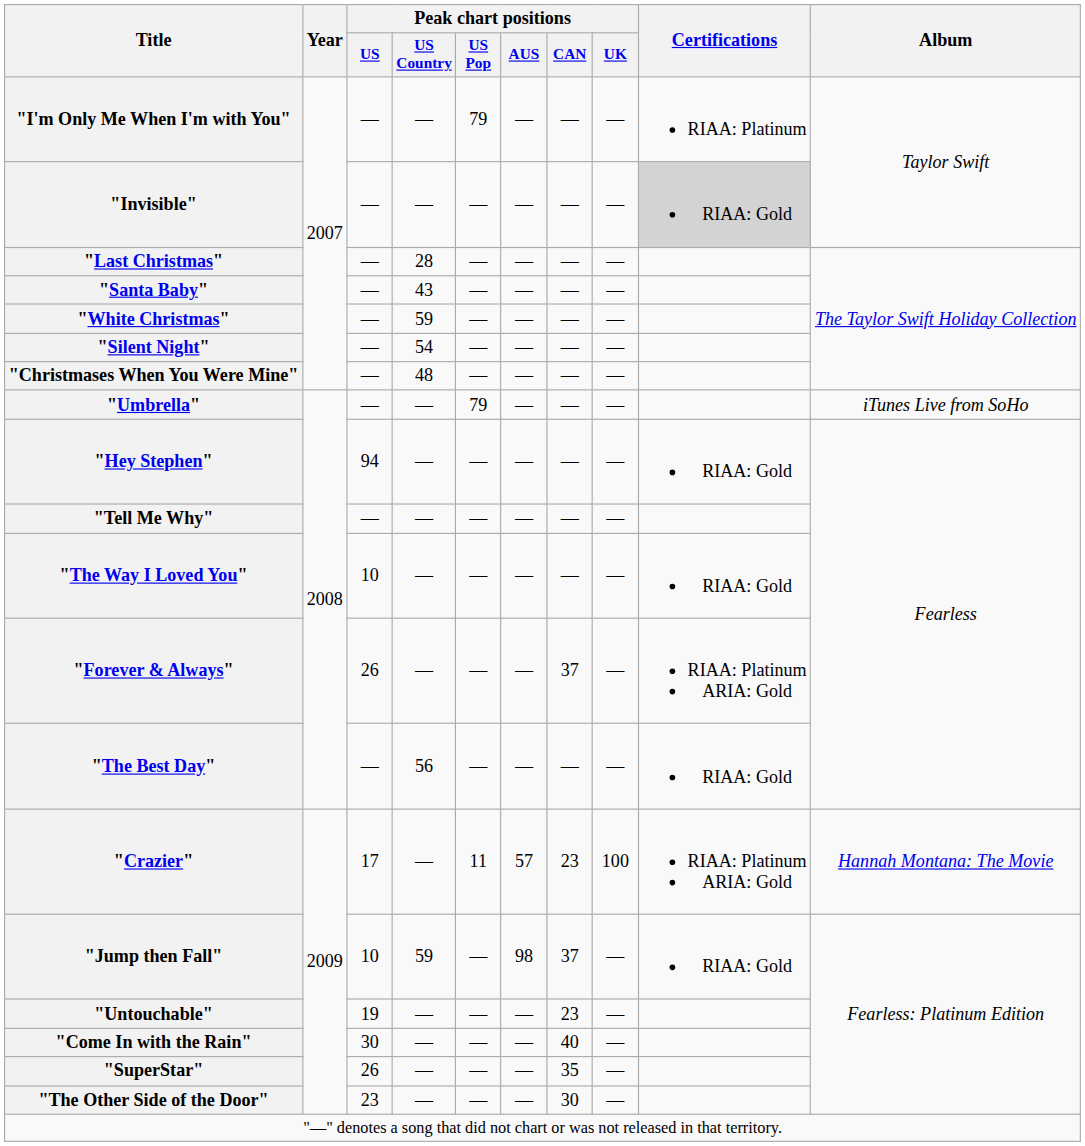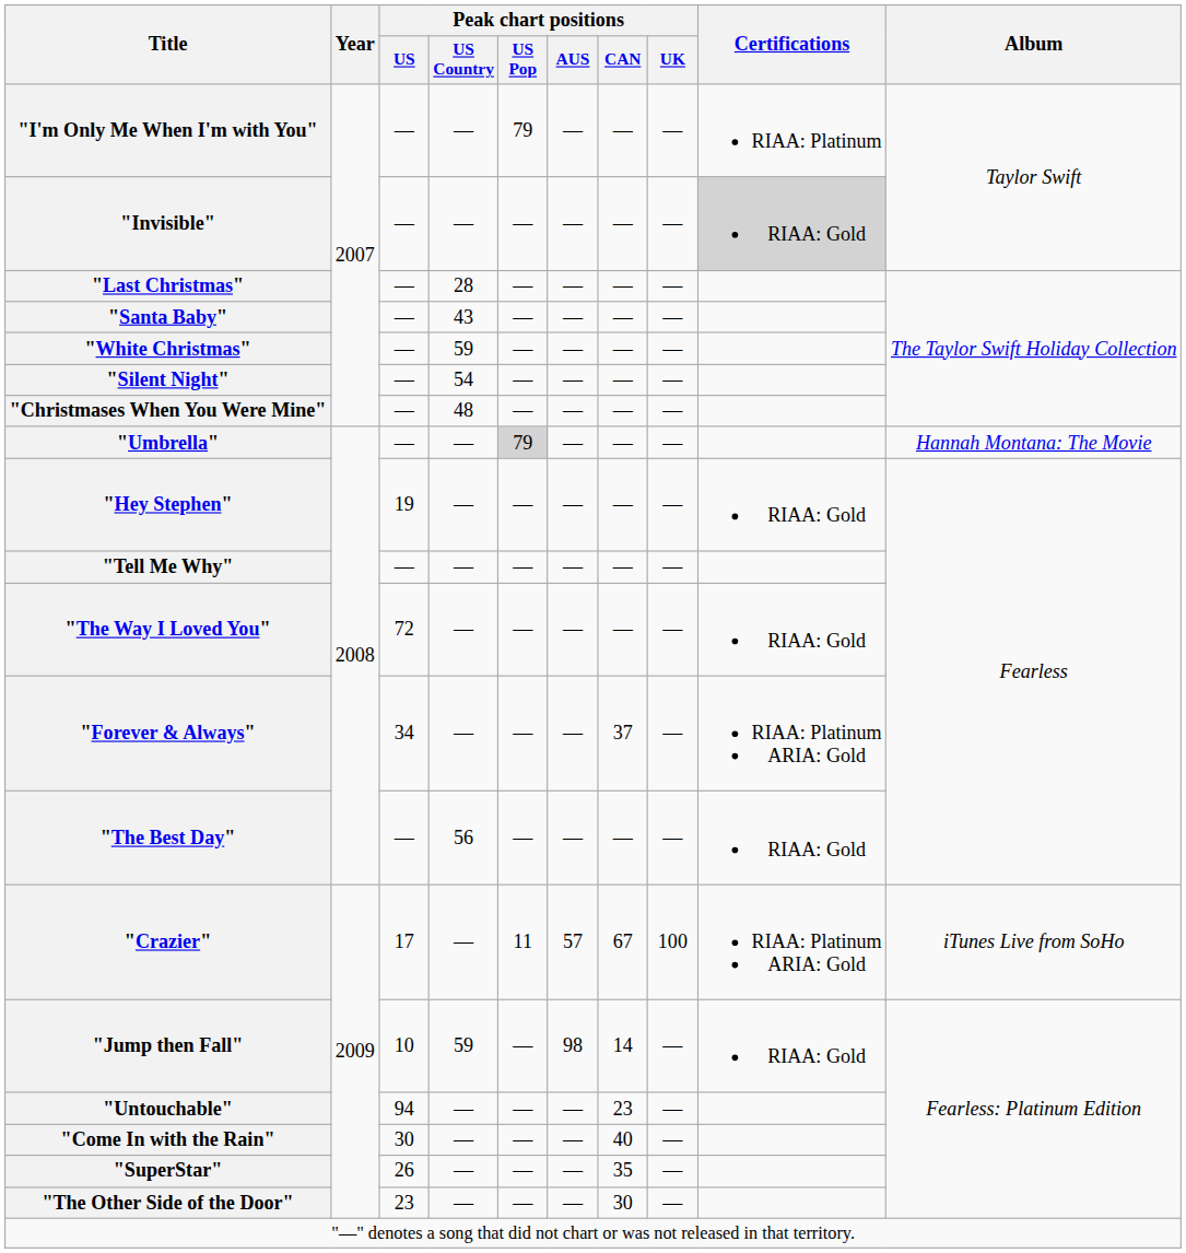 <table class="wikitable plainrowheaders" style="text-align:center;">
 <tr>
 <th scope="col" rowspan="2">Title</th>
 <th scope="col" rowspan="2">Year</th>
 <th scope="col" colspan="6">Peak chart positions</th>
 <th scope="col" rowspan="2"><a href='#'>Certifications</a></th>
 <th scope="col" rowspan="2">Album</th>
 </tr>
 <tr>
 <th scope="col" style="width:2.5em;font-size:85%;"><a href='#'>US</a><br></th>
 <th scope="col" style="width:2.5em;font-size:85%;"><a href='#'>US<br>Country</a><br></th>
 <th scope="col" style="width:2.5em;font-size:85%;"><a href='#'>US<br>Pop</a><br></th>
 <th scope="col" style="width:2.5em;font-size:85%;"><a href='#'>AUS</a><br></th>
 <th scope="col" style="width:2.5em;font-size:85%;"><a href='#'>CAN</a><br></th>
 <th scope="col" style="width:2.5em;font-size:85%;"><a href='#'>UK</a><br></th>
 </tr>
 <tr>
 <th scope="row">"I'm Only Me When I'm with You"</th>
 <td rowspan="7">2007</td>
 <td>—</td>
 <td>—</td>
 <td>79</td>
 <td>—</td>
 <td>—</td>
 <td>—</td>
 <td><br><ul><li>RIAA: Platinum</li></ul></td>
 <td rowspan="2"><em>Taylor Swift</em></td>
 </tr>
 <tr>
 <th scope="row">"Invisible"</th>
 <td>—</td>
 <td>—</td>
 <td>—</td>
 <td>—</td>
 <td>—</td>
 <td>—</td>
 <td style="background: lightgrey;"><br><ul><li>RIAA: Gold</li></ul></td>
 </tr>
 <tr>
 <th scope="row">"<a href='#'>Last Christmas</a>"</th>
 <td>—</td>
 <td>28</td>
 <td>—</td>
 <td>—</td>
 <td>—</td>
 <td>—</td>
 <td></td>
 <td rowspan="5"><em><a href='#'>The Taylor Swift Holiday Collection</a></em></td>
 </tr>
 <tr>
 <th scope="row">"<a href='#'>Santa Baby</a>"</th>
 <td>—</td>
 <td>43</td>
 <td>—</td>
 <td>—</td>
 <td>—</td>
 <td>—</td>
 <td></td>
 </tr>
 <tr>
 <th scope="row">"<a href='#'>White Christmas</a>"</th>
 <td>—</td>
 <td>59</td>
 <td>—</td>
 <td>—</td>
 <td>—</td>
 <td>—</td>
 <td></td>
 </tr>
 <tr>
 <th scope="row">"<a href='#'>Silent Night</a>"</th>
 <td>—</td>
 <td>54</td>
 <td>—</td>
 <td>—</td>
 <td>—</td>
 <td>—</td>
 <td></td>
 </tr>
 <tr>
 <th scope="row">"Christmases When You Were Mine"</th>
 <td>—</td>
 <td>48</td>
 <td>—</td>
 <td>—</td>
 <td>—</td>
 <td>—</td>
 <td></td>
 </tr>
 <tr>
 <th scope="row">"<a href='#'>Umbrella</a>"</th>
 <td rowspan="6">2008</td>
 <td>—</td>
 <td>—</td>
-<td>79</td>
+<td style="background: lightgrey;">79</td>
 <td>—</td>
 <td>—</td>
 <td>—</td>
 <td></td>
-<td><em>iTunes Live from SoHo</em></td>
+<td><em><a href='#'>Hannah Montana: The Movie</a></em></td>
 </tr>
 <tr>
 <th scope="row">"<a href='#'>Hey Stephen</a>"</th>
-<td>94</td>
+<td>19</td>
 <td>—</td>
 <td>—</td>
 <td>—</td>
 <td>—</td>
 <td>—</td>
 <td><br><ul><li>RIAA: Gold</li></ul></td>
 <td rowspan="5"><em>Fearless</em></td>
 </tr>
 <tr>
 <th scope="row">"Tell Me Why"</th>
 <td>—</td>
 <td>—</td>
 <td>—</td>
 <td>—</td>
 <td>—</td>
 <td>—</td>
 <td></td>
 </tr>
 <tr>
 <th scope="row">"<a href='#'>The Way I Loved You</a>"</th>
-<td>10</td>
+<td>72</td>
 <td>—</td>
 <td>—</td>
 <td>—</td>
 <td>—</td>
 <td>—</td>
 <td><br><ul><li>RIAA: Gold</li></ul></td>
 </tr>
 <tr>
 <th scope="row">"<a href='#'>Forever & Always</a>"</th>
-<td>26</td>
+<td>34</td>
 <td>—</td>
 <td>—</td>
 <td>—</td>
 <td>37</td>
 <td>—</td>
 <td><br><ul><li>RIAA: Platinum</li><li>ARIA: Gold</li></ul></td>
 </tr>
 <tr>
 <th scope="row">"<a href='#'>The Best Day</a>"</th>
 <td>—</td>
 <td>56</td>
 <td>—</td>
 <td>—</td>
 <td>—</td>
 <td>—</td>
 <td><br><ul><li>RIAA: Gold</li></ul></td>
 </tr>
 <tr>
 <th scope="row">"<a href='#'>Crazier</a>"</th>
 <td rowspan="6">2009</td>
 <td>17</td>
 <td>—</td>
 <td>11</td>
 <td>57</td>
-<td>23</td>
+<td>67</td>
 <td>100</td>
 <td><br><ul><li>RIAA: Platinum</li><li>ARIA: Gold</li></ul></td>
-<td><em><a href='#'>Hannah Montana: The Movie</a></em></td>
+<td><em>iTunes Live from SoHo</em></td>
 </tr>
 <tr>
 <th scope="row">"Jump then Fall"</th>
 <td>10</td>
 <td>59</td>
 <td>—</td>
 <td>98</td>
-<td>37</td>
+<td>14</td>
 <td>—</td>
 <td><br><ul><li>RIAA: Gold</li></ul></td>
 <td rowspan="5"><em>Fearless: Platinum Edition</em></td>
 </tr>
 <tr>
 <th scope="row">"Untouchable"</th>
-<td>19</td>
+<td>94</td>
 <td>—</td>
 <td>—</td>
 <td>—</td>
 <td>23</td>
 <td>—</td>
 <td></td>
 </tr>
 <tr>
 <th scope="row">"Come In with the Rain"</th>
 <td>30</td>
 <td>—</td>
 <td>—</td>
 <td>—</td>
 <td>40</td>
 <td>—</td>
 <td></td>
 </tr>
 <tr>
 <th scope="row">"SuperStar"</th>
 <td>26</td>
 <td>—</td>
 <td>—</td>
 <td>—</td>
 <td>35</td>
 <td>—</td>
 <td></td>
 </tr>
 <tr>
 <th scope="row">"The Other Side of the Door"</th>
 <td>23</td>
 <td>—</td>
 <td>—</td>
 <td>—</td>
 <td>30</td>
 <td>—</td>
 <td></td>
 </tr>
 <tr>
 <td colspan="10" style="font-size:90%">"—" denotes a song that did not chart or was not released in that territory.</td>
 </tr>
 </table>
